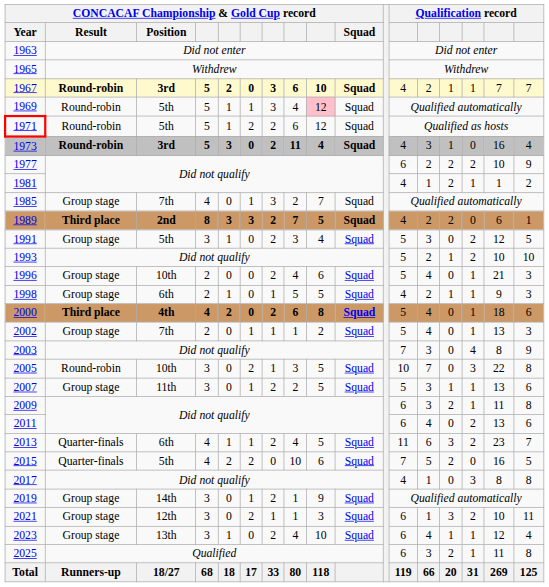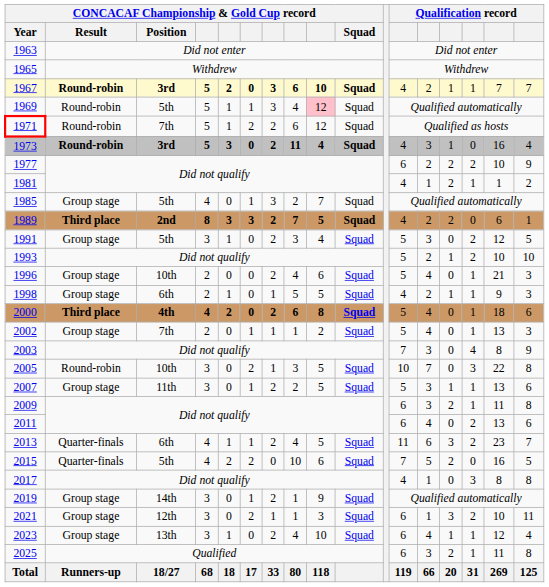 <table class="wikitable" style="text-align: center;">
 <tr>
 <th colspan=10><a href='#'>CONCACAF Championship</a> & <a href='#'>Gold Cup</a> record</th>
 <th width=1% rowspan="31"></th>
 <th colspan=6><a href='#'>Qualification</a> record</th>
 </tr>
 <tr>
 <th>Year</th>
 <th>Result</th>
 <th>Position</th>
 <th></th>
 <th></th>
 <th></th>
 <th></th>
 <th></th>
 <th></th>
 <th>Squad</th>
 <th></th>
 <th></th>
 <th></th>
 <th></th>
 <th></th>
 <th></th>
 </tr>
 <tr>
 <td> <a href='#'>1963</a></td>
 <td colspan=9><em>Did not enter</em></td>
 <td colspan=6><em>Did not enter</em></td>
 </tr>
 <tr>
 <td> <a href='#'>1965</a></td>
 <td colspan=9><em>Withdrew</em></td>
 <td colspan=6><em>Withdrew</em></td>
 </tr>
 <tr style="background:LemonChiffon;">
 <td> <a href='#'>1967</a></td>
 <td><strong>Round-robin</strong></td>
 <td><strong>3rd</strong></td>
 <td><strong>5</strong></td>
 <td><strong>2</strong></td>
 <td><strong>0</strong></td>
 <td><strong>3</strong></td>
 <td><strong>6</strong></td>
 <td><strong>10</strong></td>
 <td><strong>Squad</strong></td>
 <td>4</td>
 <td>2</td>
 <td>1</td>
 <td>1</td>
 <td>7</td>
 <td>7</td>
 </tr>
 <tr>
 <td> <a href='#'>1969</a></td>
 <td>Round-robin</td>
 <td>5th</td>
 <td>5</td>
 <td>1</td>
 <td>1</td>
 <td>3</td>
 <td>4</td>
 <td style="background: pink;">12</td>
 <td>Squad</td>
 <td colspan=6><em>Qualified automatically</em></td>
 </tr>
 <tr>
 <td style="border: 3px solid red"> <a href='#'>1971</a></td>
 <td>Round-robin</td>
-<td>5th</td>
+<td>7th</td>
 <td>5</td>
 <td>1</td>
 <td>2</td>
 <td>2</td>
 <td>6</td>
 <td>12</td>
 <td>Squad</td>
 <td colspan=6><em>Qualified as hosts</em></td>
 </tr>
 <tr style="background:Silver;">
 <td> <a href='#'>1973</a></td>
 <td><strong>Round-robin</strong></td>
 <td><strong>3rd</strong></td>
 <td><strong>5</strong></td>
 <td><strong>3</strong></td>
 <td><strong>0</strong></td>
 <td><strong>2</strong></td>
 <td><strong>11</strong></td>
 <td><strong>4</strong></td>
 <td><strong>Squad</strong></td>
 <td>4</td>
 <td>3</td>
 <td>1</td>
 <td>0</td>
 <td>16</td>
 <td>4</td>
 </tr>
 <tr>
 <td> <a href='#'>1977</a></td>
 <td colspan=9 rowspan=2><em>Did not qualify</em></td>
 <td>6</td>
 <td>2</td>
 <td>2</td>
 <td>2</td>
 <td>10</td>
 <td>9</td>
 </tr>
 <tr>
 <td> <a href='#'>1981</a></td>
 <td>4</td>
 <td>1</td>
 <td>2</td>
 <td>1</td>
 <td>1</td>
 <td>2</td>
 </tr>
 <tr>
 <td><a href='#'>1985</a></td>
 <td>Group stage</td>
-<td>7th</td>
+<td>5th</td>
 <td>4</td>
 <td>0</td>
 <td>1</td>
 <td>3</td>
 <td>2</td>
 <td>7</td>
 <td>Squad</td>
 <td colspan=6><em>Qualified automatically</em></td>
 </tr>
 <tr style="background:#c96;">
 <td><a href='#'>1989</a></td>
 <td><strong>Third place</strong></td>
 <td><strong>2nd</strong></td>
 <td><strong>8</strong></td>
 <td><strong>3</strong></td>
 <td><strong>3</strong></td>
 <td><strong>2</strong></td>
 <td><strong>7</strong></td>
 <td><strong>5</strong></td>
 <td><strong>Squad</strong></td>
 <td>4</td>
 <td>2</td>
 <td>2</td>
 <td>0</td>
 <td>6</td>
 <td>1</td>
 </tr>
 <tr>
 <td> <a href='#'>1991</a></td>
 <td>Group stage</td>
 <td>5th</td>
 <td>3</td>
 <td>1</td>
 <td>0</td>
 <td>2</td>
 <td>3</td>
 <td>4</td>
 <td><a href='#'>Squad</a></td>
 <td>5</td>
 <td>3</td>
 <td>0</td>
 <td>2</td>
 <td>12</td>
 <td>5</td>
 </tr>
 <tr>
 <td>  <a href='#'>1993</a></td>
 <td colspan=9><em>Did not qualify</em></td>
 <td>5</td>
 <td>2</td>
 <td>1</td>
 <td>2</td>
 <td>10</td>
 <td>10</td>
 </tr>
 <tr>
 <td> <a href='#'>1996</a></td>
 <td>Group stage</td>
 <td>10th</td>
 <td>2</td>
 <td>0</td>
 <td>0</td>
 <td>2</td>
 <td>4</td>
 <td>6</td>
 <td><a href='#'>Squad</a></td>
 <td>5</td>
 <td>4</td>
 <td>0</td>
 <td>1</td>
 <td>21</td>
 <td>3</td>
 </tr>
 <tr>
 <td> <a href='#'>1998</a></td>
 <td>Group stage</td>
 <td>6th</td>
 <td>2</td>
 <td>1</td>
 <td>0</td>
 <td>1</td>
 <td>5</td>
 <td>5</td>
 <td><a href='#'>Squad</a></td>
 <td>4</td>
 <td>2</td>
 <td>1</td>
 <td>1</td>
 <td>9</td>
 <td>3</td>
 </tr>
 <tr style="background:#c96;">
 <td> <a href='#'>2000</a></td>
 <td><strong>Third place</strong></td>
 <td><strong>4th</strong></td>
 <td><strong>4</strong></td>
 <td><strong>2</strong></td>
 <td><strong>0</strong></td>
 <td><strong>2</strong></td>
 <td><strong>6</strong></td>
 <td><strong>8</strong></td>
 <td><strong><a href='#'>Squad</a></strong></td>
 <td>5</td>
 <td>4</td>
 <td>0</td>
 <td>1</td>
 <td>18</td>
 <td>6</td>
 </tr>
 <tr>
 <td> <a href='#'>2002</a></td>
 <td>Group stage</td>
 <td>7th</td>
 <td>2</td>
 <td>0</td>
 <td>1</td>
 <td>1</td>
 <td>1</td>
 <td>2</td>
 <td><a href='#'>Squad</a></td>
 <td>5</td>
 <td>4</td>
 <td>0</td>
 <td>1</td>
 <td>13</td>
 <td>3</td>
 </tr>
 <tr>
 <td>  <a href='#'>2003</a></td>
 <td colspan=9><em>Did not qualify</em></td>
 <td>7</td>
 <td>3</td>
 <td>0</td>
 <td>4</td>
 <td>8</td>
 <td>9</td>
 </tr>
 <tr>
 <td> <a href='#'>2005</a></td>
 <td>Round-robin</td>
 <td>10th</td>
 <td>3</td>
 <td>0</td>
 <td>2</td>
 <td>1</td>
 <td>3</td>
 <td>5</td>
 <td><a href='#'>Squad</a></td>
 <td>10</td>
 <td>7</td>
 <td>0</td>
 <td>3</td>
 <td>22</td>
 <td>8</td>
 </tr>
 <tr>
 <td> <a href='#'>2007</a></td>
 <td>Group stage</td>
 <td>11th</td>
 <td>3</td>
 <td>0</td>
 <td>1</td>
 <td>2</td>
 <td>2</td>
 <td>5</td>
 <td><a href='#'>Squad</a></td>
 <td>5</td>
 <td>3</td>
 <td>1</td>
 <td>1</td>
 <td>13</td>
 <td>6</td>
 </tr>
 <tr>
 <td> <a href='#'>2009</a></td>
 <td colspan=9 rowspan=2><em>Did not qualify</em></td>
 <td>6</td>
 <td>3</td>
 <td>2</td>
 <td>1</td>
 <td>11</td>
 <td>8</td>
 </tr>
 <tr>
 <td> <a href='#'>2011</a></td>
 <td>6</td>
 <td>4</td>
 <td>0</td>
 <td>2</td>
 <td>13</td>
 <td>6</td>
 </tr>
 <tr>
 <td> <a href='#'>2013</a></td>
 <td>Quarter-finals</td>
 <td>6th</td>
 <td>4</td>
 <td>1</td>
 <td>1</td>
 <td>2</td>
 <td>4</td>
 <td>5</td>
 <td><a href='#'>Squad</a></td>
 <td>11</td>
 <td>6</td>
 <td>3</td>
 <td>2</td>
 <td>23</td>
 <td>7</td>
 </tr>
 <tr>
 <td>  <a href='#'>2015</a></td>
 <td>Quarter-finals</td>
 <td>5th</td>
 <td>4</td>
 <td>2</td>
 <td>2</td>
 <td>0</td>
 <td>10</td>
 <td>6</td>
 <td><a href='#'>Squad</a></td>
 <td>7</td>
 <td>5</td>
 <td>2</td>
 <td>0</td>
 <td>16</td>
 <td>5</td>
 </tr>
 <tr>
 <td> <a href='#'>2017</a></td>
 <td colspan=9><em>Did not qualify</em></td>
 <td>4</td>
 <td>1</td>
 <td>0</td>
 <td>3</td>
 <td>8</td>
 <td>8</td>
 </tr>
 <tr>
 <td>   <a href='#'>2019</a></td>
 <td>Group stage</td>
 <td>14th</td>
 <td>3</td>
 <td>0</td>
 <td>1</td>
 <td>2</td>
 <td>1</td>
 <td>9</td>
 <td><a href='#'>Squad</a></td>
 <td colspan=6><em>Qualified automatically</em></td>
 </tr>
 <tr>
 <td> <a href='#'>2021</a></td>
 <td>Group stage</td>
 <td>12th</td>
 <td>3</td>
 <td>0</td>
 <td>2</td>
 <td>1</td>
 <td>1</td>
 <td>3</td>
 <td><a href='#'>Squad</a></td>
 <td>6</td>
 <td>1</td>
 <td>3</td>
 <td>2</td>
 <td>10</td>
 <td>11</td>
 </tr>
 <tr>
 <td>  <a href='#'>2023</a></td>
 <td>Group stage</td>
 <td>13th</td>
 <td>3</td>
 <td>1</td>
 <td>0</td>
 <td>2</td>
 <td>4</td>
 <td>10</td>
 <td><a href='#'>Squad</a></td>
 <td>6</td>
 <td>4</td>
 <td>1</td>
 <td>1</td>
 <td>12</td>
 <td>4</td>
 </tr>
 <tr>
 <td>  <a href='#'>2025</a></td>
 <td colspan=9><em>Qualified</em></td>
 <td>6</td>
 <td>3</td>
 <td>2</td>
 <td>1</td>
 <td>11</td>
 <td>8</td>
 </tr>
 <tr>
 <th>Total</th>
 <th>Runners-up</th>
 <th>18/27</th>
 <th>68</th>
 <th>18</th>
 <th>17</th>
 <th>33</th>
 <th>80</th>
 <th>118</th>
 <th></th>
 <th>119</th>
 <th>66</th>
 <th>20</th>
 <th>31</th>
 <th>269</th>
 <th>125</th>
 </tr>
 </table>
